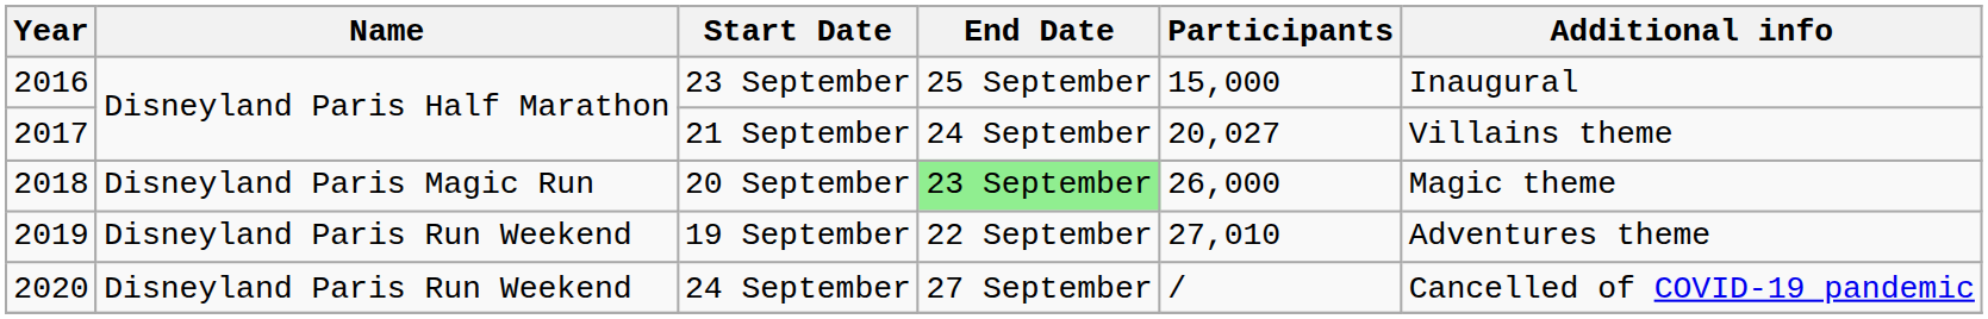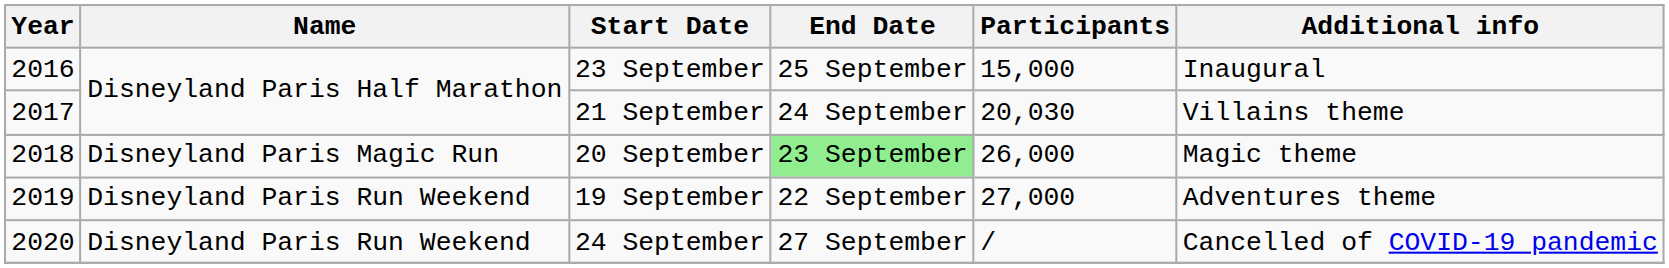 <table class="wikitable">
 <tr>
 <th>Year</th>
 <th>Name</th>
 <th>Start Date</th>
 <th>End Date</th>
 <th>Participants</th>
 <th>Additional info</th>
 </tr>
 <tr>
 <td>2016</td>
 <td rowspan=2>Disneyland Paris Half Marathon</td>
 <td>23 September</td>
 <td>25 September</td>
 <td>15,000</td>
 <td>Inaugural</td>
 </tr>
 <tr>
 <td>2017</td>
 <td>21 September</td>
 <td>24 September</td>
-<td>20,027</td>
+<td>20,030</td>
 <td>Villains theme</td>
 </tr>
 <tr>
 <td>2018</td>
 <td>Disneyland Paris Magic Run</td>
 <td>20 September</td>
 <td style="background: lightgreen;">23 September</td>
 <td>26,000</td>
 <td>Magic theme</td>
 </tr>
 <tr>
 <td>2019</td>
 <td>Disneyland Paris Run Weekend</td>
 <td>19 September</td>
 <td>22 September</td>
-<td>27,010</td>
+<td>27,000</td>
 <td>Adventures theme</td>
 </tr>
 <tr>
 <td>2020</td>
 <td>Disneyland Paris Run Weekend</td>
 <td>24 September</td>
 <td>27 September</td>
 <td>/</td>
 <td>Cancelled of <a href='#'>COVID-19 pandemic</a></td>
 </tr>
 <tr>
 </tr>
 </table>
